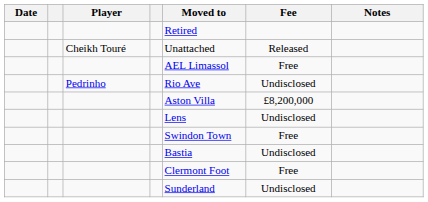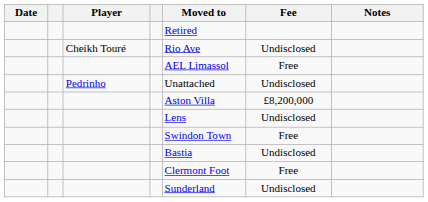 <table class="wikitable sortable">
 <tr>
 <th style="width:80px;">Date</th>
 <th style="width:30px;"></th>
 <th style="width:180px;">Player</th>
 <th style="width:20px;"></th>
 <th style="width:155px;">Moved to</th>
 <th style="width:155px;" class="unsortable">Fee</th>
 <th style="width:215px;" class="unsortable">Notes</th>
 </tr>
 <tr>
 <td></td>
 <td align=center></td>
 <td> </td>
 <td></td>
 <td><a href='#'>Retired</a></td>
 <td align=center></td>
 <td align=center></td>
 </tr>
 <tr>
 <td></td>
 <td align=center></td>
 <td> Cheikh Touré</td>
 <td></td>
-<td>Unattached</td>
-<td align=center>Released</td>
+<td> <a href='#'>Rio Ave</a></td>
+<td align=center>Undisclosed</td>
 <td align=center></td>
 </tr>
 <tr>
 <td></td>
 <td align=center></td>
 <td> </td>
 <td></td>
 <td> <a href='#'>AEL Limassol</a></td>
 <td align=center>Free</td>
 <td align=center></td>
 </tr>
 <tr>
 <td></td>
 <td align=center></td>
 <td> <a href='#'>Pedrinho</a></td>
 <td></td>
-<td> <a href='#'>Rio Ave</a></td>
+<td>Unattached</td>
 <td align=center>Undisclosed</td>
 <td align=center></td>
 </tr>
 <tr>
 <td></td>
 <td align=center></td>
 <td> </td>
 <td></td>
 <td> <a href='#'>Aston Villa</a></td>
 <td align=center>£8,200,000</td>
 <td align=center></td>
 </tr>
 <tr>
 <td></td>
 <td align=center></td>
 <td> </td>
 <td></td>
 <td> <a href='#'>Lens</a></td>
 <td align=center>Undisclosed</td>
 <td align=center></td>
 </tr>
 <tr>
 <td></td>
 <td align=center></td>
 <td> </td>
 <td></td>
 <td> <a href='#'>Swindon Town</a></td>
 <td align=center>Free</td>
 <td align=center></td>
 </tr>
 <tr>
 <td></td>
 <td align=center></td>
 <td> </td>
 <td></td>
 <td> <a href='#'>Bastia</a></td>
 <td align=center>Undisclosed</td>
 <td align=center></td>
 </tr>
 <tr>
 <td></td>
 <td align=center></td>
 <td> </td>
 <td></td>
 <td> <a href='#'>Clermont Foot</a></td>
 <td align=center>Free</td>
 <td align=center></td>
 </tr>
 <tr>
 <td></td>
 <td align=center></td>
 <td> </td>
 <td></td>
 <td> <a href='#'>Sunderland</a></td>
 <td align=center>Undisclosed</td>
 <td align=center></td>
 </tr>
 </table>
